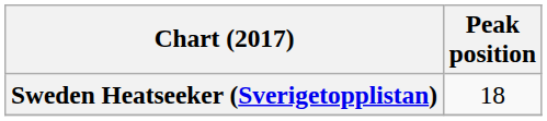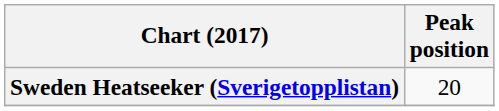 <table class="wikitable sortable plainrowheaders" style="text-align:center;">
 <tr>
 <th>Chart (2017)</th>
 <th>Peak <br> position</th>
 </tr>
 <tr>
 <th scope="row">Sweden Heatseeker (<a href='#'>Sverigetopplistan</a>)</th>
-<td>18</td>
+<td>20</td>
 </tr>
 <tr>
 </tr>
 </table>
